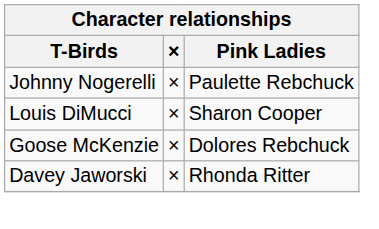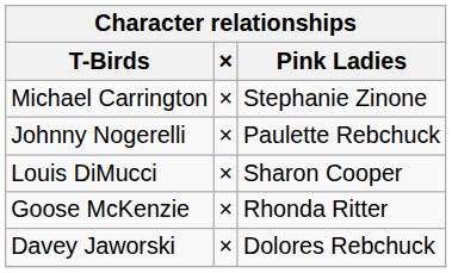 <table class="wikitable">
 <tr>
 <th colspan="3">Character relationships</th>
 </tr>
 <tr>
 <th>T-Birds</th>
 <th>×</th>
 <th>Pink Ladies</th>
+</tr>
+<tr>
+<td>Michael Carrington</td>
+<td>×</td>
+<td>Stephanie Zinone</td>
 </tr>
 <tr>
 <td>Johnny Nogerelli</td>
 <td>×</td>
 <td>Paulette Rebchuck</td>
 </tr>
 <tr>
 <td>Louis DiMucci</td>
 <td>×</td>
 <td>Sharon Cooper</td>
 </tr>
 <tr>
 <td>Goose McKenzie</td>
 <td>×</td>
-<td>Dolores Rebchuck</td>
+<td>Rhonda Ritter</td>
 </tr>
 <tr>
 <td>Davey Jaworski</td>
 <td>×</td>
-<td>Rhonda Ritter</td>
+<td>Dolores Rebchuck</td>
 </tr>
 <tr>
 </tr>
 </table>
